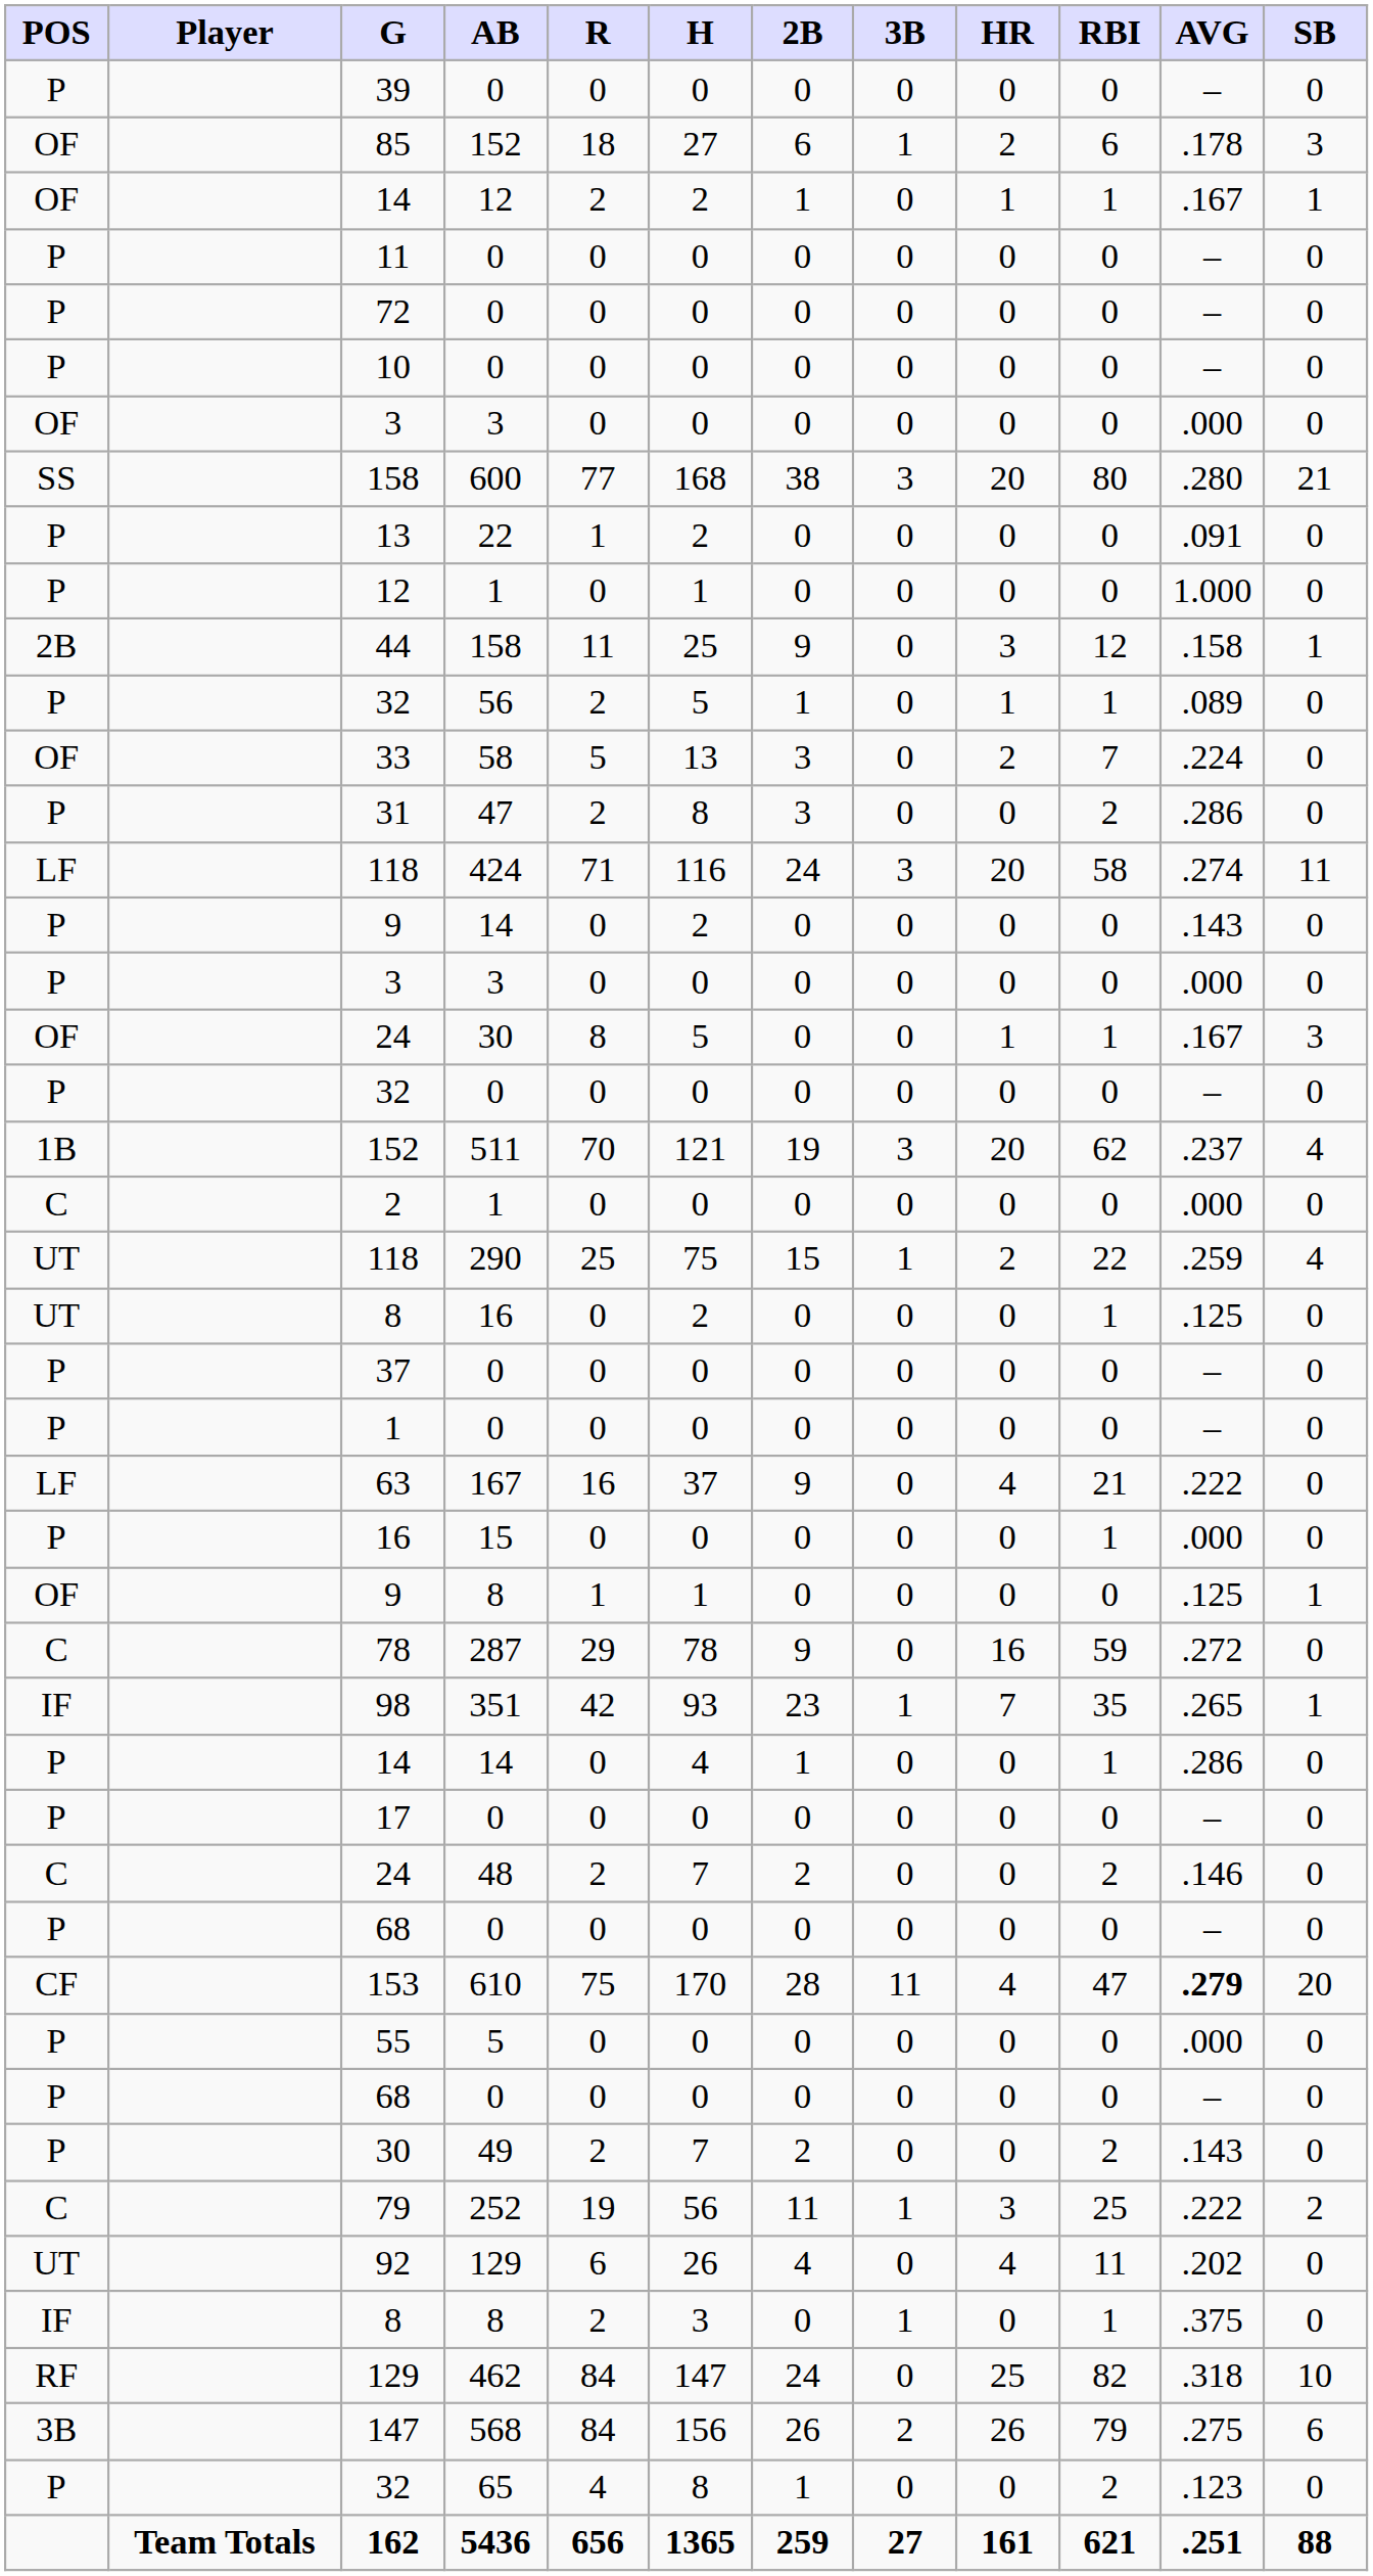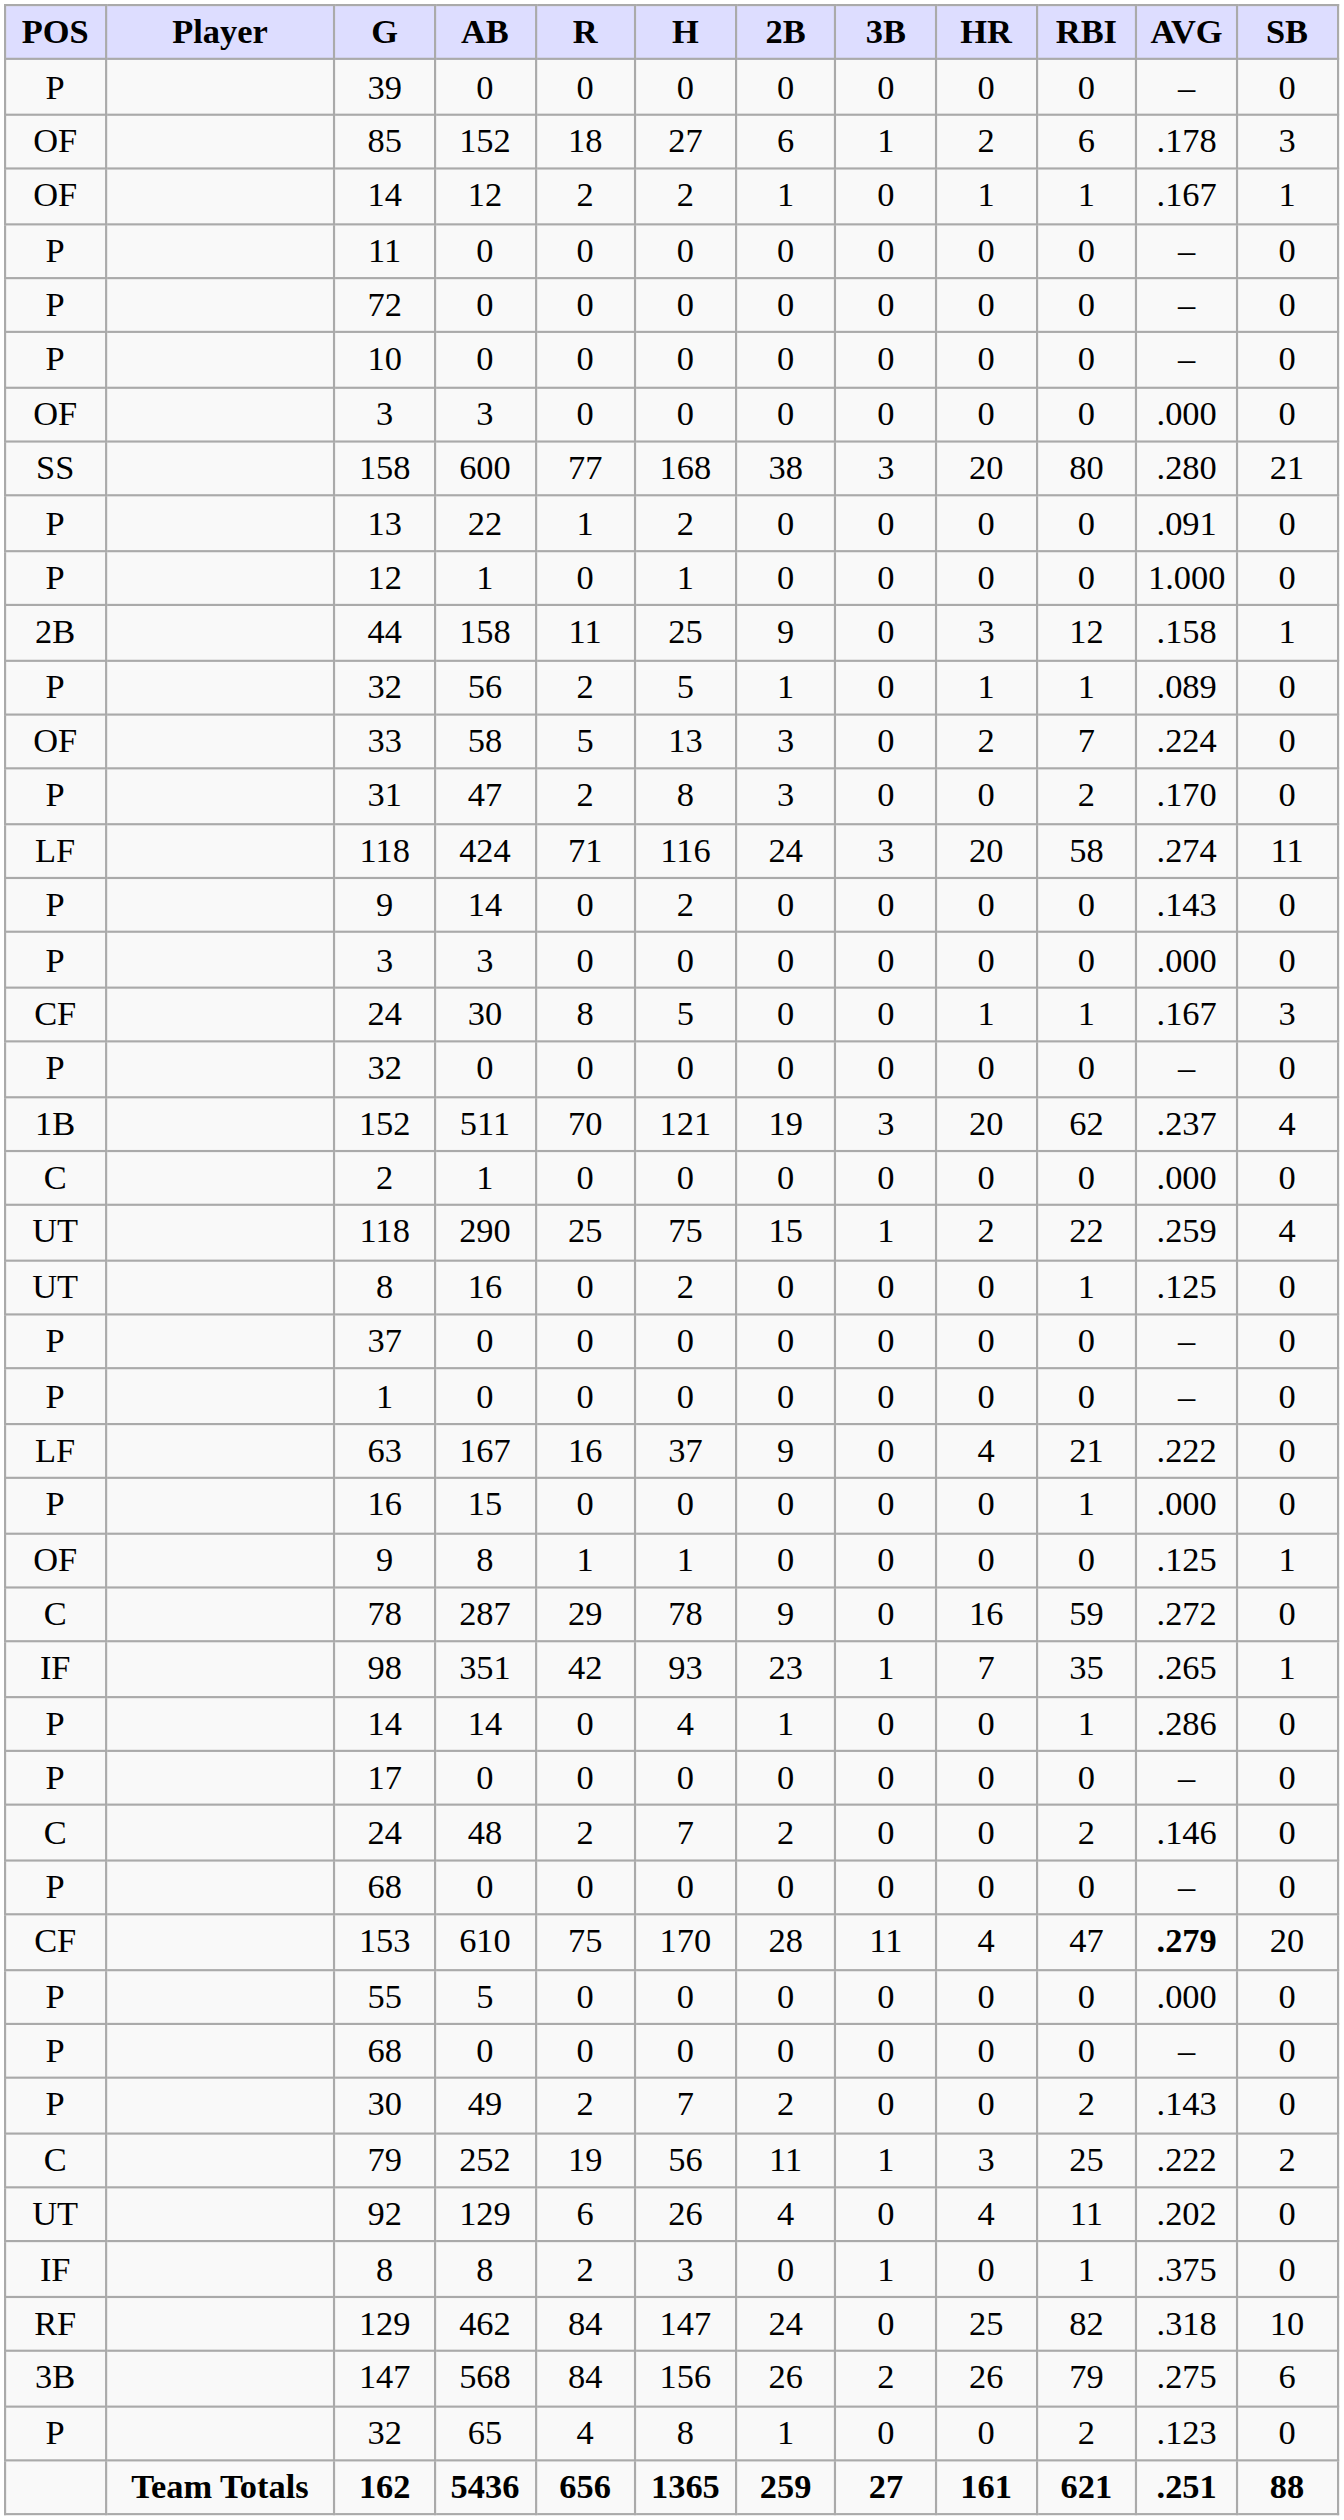 <table class="wikitable sortable">
 <tr>
 <th style="background:#ddf; width:7%;">POS</th>
 <th style="background:#ddf; width:16%;">Player</th>
 <th style="background:#ddf; width:7%;">G</th>
 <th style="background:#ddf; width:7%;">AB</th>
 <th style="background:#ddf; width:7%;">R</th>
 <th style="background:#ddf; width:7%;">H</th>
 <th style="background:#ddf; width:7%;">2B</th>
 <th style="background:#ddf; width:7%;">3B</th>
 <th style="background:#ddf; width:7%;">HR</th>
 <th style="background:#ddf; width:7%;">RBI</th>
 <th style="background:#ddf; width:7%;">AVG</th>
 <th style="background:#ddf; width:7%;">SB</th>
 </tr>
 <tr style="text-align:center;">
 <td>P</td>
 <td></td>
 <td>39</td>
 <td>0</td>
 <td>0</td>
 <td>0</td>
 <td>0</td>
 <td>0</td>
 <td>0</td>
 <td>0</td>
 <td>–</td>
 <td>0</td>
 </tr>
 <tr style="text-align:center;">
 <td>OF</td>
 <td></td>
 <td>85</td>
 <td>152</td>
 <td>18</td>
 <td>27</td>
 <td>6</td>
 <td>1</td>
 <td>2</td>
 <td>6</td>
 <td>.178</td>
 <td>3</td>
 </tr>
 <tr style="text-align:center;">
 <td>OF</td>
 <td></td>
 <td>14</td>
 <td>12</td>
 <td>2</td>
 <td>2</td>
 <td>1</td>
 <td>0</td>
 <td>1</td>
 <td>1</td>
 <td>.167</td>
 <td>1</td>
 </tr>
 <tr style="text-align:center;">
 <td>P</td>
 <td></td>
 <td>11</td>
 <td>0</td>
 <td>0</td>
 <td>0</td>
 <td>0</td>
 <td>0</td>
 <td>0</td>
 <td>0</td>
 <td>–</td>
 <td>0</td>
 </tr>
 <tr style="text-align:center;">
 <td>P</td>
 <td></td>
 <td>72</td>
 <td>0</td>
 <td>0</td>
 <td>0</td>
 <td>0</td>
 <td>0</td>
 <td>0</td>
 <td>0</td>
 <td>–</td>
 <td>0</td>
 </tr>
 <tr style="text-align:center;">
 <td>P</td>
 <td></td>
 <td>10</td>
 <td>0</td>
 <td>0</td>
 <td>0</td>
 <td>0</td>
 <td>0</td>
 <td>0</td>
 <td>0</td>
 <td>–</td>
 <td>0</td>
 </tr>
 <tr style="text-align:center;">
 <td>OF</td>
 <td></td>
 <td>3</td>
 <td>3</td>
 <td>0</td>
 <td>0</td>
 <td>0</td>
 <td>0</td>
 <td>0</td>
 <td>0</td>
 <td>.000</td>
 <td>0</td>
 </tr>
 <tr style="text-align:center;">
 <td>SS</td>
 <td></td>
 <td>158</td>
 <td>600</td>
 <td>77</td>
 <td>168</td>
 <td>38</td>
 <td>3</td>
 <td>20</td>
 <td>80</td>
 <td>.280</td>
 <td>21</td>
 </tr>
 <tr style="text-align:center;">
 <td>P</td>
 <td></td>
 <td>13</td>
 <td>22</td>
 <td>1</td>
 <td>2</td>
 <td>0</td>
 <td>0</td>
 <td>0</td>
 <td>0</td>
 <td>.091</td>
 <td>0</td>
 </tr>
 <tr style="text-align:center;">
 <td>P</td>
 <td></td>
 <td>12</td>
 <td>1</td>
 <td>0</td>
 <td>1</td>
 <td>0</td>
 <td>0</td>
 <td>0</td>
 <td>0</td>
 <td>1.000</td>
 <td>0</td>
 </tr>
 <tr style="text-align:center;">
 <td>2B</td>
 <td></td>
 <td>44</td>
 <td>158</td>
 <td>11</td>
 <td>25</td>
 <td>9</td>
 <td>0</td>
 <td>3</td>
 <td>12</td>
 <td>.158</td>
 <td>1</td>
 </tr>
 <tr style="text-align:center;">
 <td>P</td>
 <td></td>
 <td>32</td>
 <td>56</td>
 <td>2</td>
 <td>5</td>
 <td>1</td>
 <td>0</td>
 <td>1</td>
 <td>1</td>
 <td>.089</td>
 <td>0</td>
 </tr>
 <tr style="text-align:center;">
 <td>OF</td>
 <td></td>
 <td>33</td>
 <td>58</td>
 <td>5</td>
 <td>13</td>
 <td>3</td>
 <td>0</td>
 <td>2</td>
 <td>7</td>
 <td>.224</td>
 <td>0</td>
 </tr>
 <tr style="text-align:center;">
 <td>P</td>
 <td></td>
 <td>31</td>
 <td>47</td>
 <td>2</td>
 <td>8</td>
 <td>3</td>
 <td>0</td>
 <td>0</td>
 <td>2</td>
-<td>.286</td>
+<td>.170</td>
 <td>0</td>
 </tr>
 <tr style="text-align:center;">
 <td>LF</td>
 <td></td>
 <td>118</td>
 <td>424</td>
 <td>71</td>
 <td>116</td>
 <td>24</td>
 <td>3</td>
 <td>20</td>
 <td>58</td>
 <td>.274</td>
 <td>11</td>
 </tr>
 <tr style="text-align:center;">
 <td>P</td>
 <td></td>
 <td>9</td>
 <td>14</td>
 <td>0</td>
 <td>2</td>
 <td>0</td>
 <td>0</td>
 <td>0</td>
 <td>0</td>
 <td>.143</td>
 <td>0</td>
 </tr>
 <tr style="text-align:center;">
 <td>P</td>
 <td></td>
 <td>3</td>
 <td>3</td>
 <td>0</td>
 <td>0</td>
 <td>0</td>
 <td>0</td>
 <td>0</td>
 <td>0</td>
 <td>.000</td>
 <td>0</td>
 </tr>
 <tr style="text-align:center;">
-<td>OF</td>
+<td>CF</td>
 <td></td>
 <td>24</td>
 <td>30</td>
 <td>8</td>
 <td>5</td>
 <td>0</td>
 <td>0</td>
 <td>1</td>
 <td>1</td>
 <td>.167</td>
 <td>3</td>
 </tr>
 <tr style="text-align:center;">
 <td>P</td>
 <td></td>
 <td>32</td>
 <td>0</td>
 <td>0</td>
 <td>0</td>
 <td>0</td>
 <td>0</td>
 <td>0</td>
 <td>0</td>
 <td>–</td>
 <td>0</td>
 </tr>
 <tr style="text-align:center;">
 <td>1B</td>
 <td></td>
 <td>152</td>
 <td>511</td>
 <td>70</td>
 <td>121</td>
 <td>19</td>
 <td>3</td>
 <td>20</td>
 <td>62</td>
 <td>.237</td>
 <td>4</td>
 </tr>
 <tr style="text-align:center;">
 <td>C</td>
 <td></td>
 <td>2</td>
 <td>1</td>
 <td>0</td>
 <td>0</td>
 <td>0</td>
 <td>0</td>
 <td>0</td>
 <td>0</td>
 <td>.000</td>
 <td>0</td>
 </tr>
 <tr style="text-align:center;">
 <td>UT</td>
 <td></td>
 <td>118</td>
 <td>290</td>
 <td>25</td>
 <td>75</td>
 <td>15</td>
 <td>1</td>
 <td>2</td>
 <td>22</td>
 <td>.259</td>
 <td>4</td>
 </tr>
 <tr style="text-align:center;">
 <td>UT</td>
 <td></td>
 <td>8</td>
 <td>16</td>
 <td>0</td>
 <td>2</td>
 <td>0</td>
 <td>0</td>
 <td>0</td>
 <td>1</td>
 <td>.125</td>
 <td>0</td>
 </tr>
 <tr style="text-align:center;">
 <td>P</td>
 <td></td>
 <td>37</td>
 <td>0</td>
 <td>0</td>
 <td>0</td>
 <td>0</td>
 <td>0</td>
 <td>0</td>
 <td>0</td>
 <td>–</td>
 <td>0</td>
 </tr>
 <tr style="text-align:center;">
 <td>P</td>
 <td></td>
 <td>1</td>
 <td>0</td>
 <td>0</td>
 <td>0</td>
 <td>0</td>
 <td>0</td>
 <td>0</td>
 <td>0</td>
 <td>–</td>
 <td>0</td>
 </tr>
 <tr style="text-align:center;">
 <td>LF</td>
 <td></td>
 <td>63</td>
 <td>167</td>
 <td>16</td>
 <td>37</td>
 <td>9</td>
 <td>0</td>
 <td>4</td>
 <td>21</td>
 <td>.222</td>
 <td>0</td>
 </tr>
 <tr style="text-align:center;">
 <td>P</td>
 <td></td>
 <td>16</td>
 <td>15</td>
 <td>0</td>
 <td>0</td>
 <td>0</td>
 <td>0</td>
 <td>0</td>
 <td>1</td>
 <td>.000</td>
 <td>0</td>
 </tr>
 <tr style="text-align:center;">
 <td>OF</td>
 <td></td>
 <td>9</td>
 <td>8</td>
 <td>1</td>
 <td>1</td>
 <td>0</td>
 <td>0</td>
 <td>0</td>
 <td>0</td>
 <td>.125</td>
 <td>1</td>
 </tr>
 <tr style="text-align:center;">
 <td>C</td>
 <td></td>
 <td>78</td>
 <td>287</td>
 <td>29</td>
 <td>78</td>
 <td>9</td>
 <td>0</td>
 <td>16</td>
 <td>59</td>
 <td>.272</td>
 <td>0</td>
 </tr>
 <tr style="text-align:center;">
 <td>IF</td>
 <td></td>
 <td>98</td>
 <td>351</td>
 <td>42</td>
 <td>93</td>
 <td>23</td>
 <td>1</td>
 <td>7</td>
 <td>35</td>
 <td>.265</td>
 <td>1</td>
 </tr>
 <tr style="text-align:center;">
 <td>P</td>
 <td></td>
 <td>14</td>
 <td>14</td>
 <td>0</td>
 <td>4</td>
 <td>1</td>
 <td>0</td>
 <td>0</td>
 <td>1</td>
 <td>.286</td>
 <td>0</td>
 </tr>
 <tr style="text-align:center;">
 <td>P</td>
 <td></td>
 <td>17</td>
 <td>0</td>
 <td>0</td>
 <td>0</td>
 <td>0</td>
 <td>0</td>
 <td>0</td>
 <td>0</td>
 <td>–</td>
 <td>0</td>
 </tr>
 <tr style="text-align:center;">
 <td>C</td>
 <td></td>
 <td>24</td>
 <td>48</td>
 <td>2</td>
 <td>7</td>
 <td>2</td>
 <td>0</td>
 <td>0</td>
 <td>2</td>
 <td>.146</td>
 <td>0</td>
 </tr>
 <tr style="text-align:center;">
 <td>P</td>
 <td></td>
 <td>68</td>
 <td>0</td>
 <td>0</td>
 <td>0</td>
 <td>0</td>
 <td>0</td>
 <td>0</td>
 <td>0</td>
 <td>–</td>
 <td>0</td>
 </tr>
 <tr style="text-align:center;">
 <td>CF</td>
 <td></td>
 <td>153</td>
 <td>610</td>
 <td>75</td>
 <td>170</td>
 <td>28</td>
 <td>11</td>
 <td>4</td>
 <td>47</td>
 <td><strong>.279</strong></td>
 <td>20</td>
 </tr>
 <tr style="text-align:center;">
 <td>P</td>
 <td></td>
 <td>55</td>
 <td>5</td>
 <td>0</td>
 <td>0</td>
 <td>0</td>
 <td>0</td>
 <td>0</td>
 <td>0</td>
 <td>.000</td>
 <td>0</td>
 </tr>
 <tr style="text-align:center;">
 <td>P</td>
 <td></td>
 <td>68</td>
 <td>0</td>
 <td>0</td>
 <td>0</td>
 <td>0</td>
 <td>0</td>
 <td>0</td>
 <td>0</td>
 <td>–</td>
 <td>0</td>
 </tr>
 <tr style="text-align:center;">
 <td>P</td>
 <td></td>
 <td>30</td>
 <td>49</td>
 <td>2</td>
 <td>7</td>
 <td>2</td>
 <td>0</td>
 <td>0</td>
 <td>2</td>
 <td>.143</td>
 <td>0</td>
 </tr>
 <tr style="text-align:center;">
 <td>C</td>
 <td></td>
 <td>79</td>
 <td>252</td>
 <td>19</td>
 <td>56</td>
 <td>11</td>
 <td>1</td>
 <td>3</td>
 <td>25</td>
 <td>.222</td>
 <td>2</td>
 </tr>
 <tr style="text-align:center;">
 <td>UT</td>
 <td></td>
 <td>92</td>
 <td>129</td>
 <td>6</td>
 <td>26</td>
 <td>4</td>
 <td>0</td>
 <td>4</td>
 <td>11</td>
 <td>.202</td>
 <td>0</td>
 </tr>
 <tr style="text-align:center;">
 <td>IF</td>
 <td></td>
 <td>8</td>
 <td>8</td>
 <td>2</td>
 <td>3</td>
 <td>0</td>
 <td>1</td>
 <td>0</td>
 <td>1</td>
 <td>.375</td>
 <td>0</td>
 </tr>
 <tr style="text-align:center;">
 <td>RF</td>
 <td></td>
 <td>129</td>
 <td>462</td>
 <td>84</td>
 <td>147</td>
 <td>24</td>
 <td>0</td>
 <td>25</td>
 <td>82</td>
 <td>.318</td>
 <td>10</td>
 </tr>
 <tr style="text-align:center;">
 <td>3B</td>
 <td></td>
 <td>147</td>
 <td>568</td>
 <td>84</td>
 <td>156</td>
 <td>26</td>
 <td>2</td>
 <td>26</td>
 <td>79</td>
 <td>.275</td>
 <td>6</td>
 </tr>
 <tr style="text-align:center;">
 <td>P</td>
 <td></td>
 <td>32</td>
 <td>65</td>
 <td>4</td>
 <td>8</td>
 <td>1</td>
 <td>0</td>
 <td>0</td>
 <td>2</td>
 <td>.123</td>
 <td>0</td>
 </tr>
 <tr align="center" class="unsortable">
 <td></td>
 <td><strong>Team Totals</strong></td>
 <td><strong>162</strong></td>
 <td><strong>5436</strong></td>
 <td><strong>656</strong></td>
 <td><strong>1365</strong></td>
 <td><strong>259</strong></td>
 <td><strong>27</strong></td>
 <td><strong>161</strong></td>
 <td><strong>621</strong></td>
 <td><strong>.251</strong></td>
 <td><strong>88</strong></td>
 </tr>
 </table>
